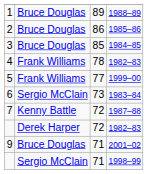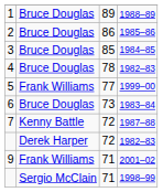 <table class="wikitable">
 <tr>
 </tr>
 <tr>
 <td>1</td>
 <td><a href='#'>Bruce Douglas</a></td>
 <td>89</td>
 <td style="font-size:80%;"><a href='#'>1988–89</a></td>
 </tr>
 <tr>
 <td>2</td>
 <td><a href='#'>Bruce Douglas</a></td>
 <td>86</td>
 <td style="font-size:80%;"><a href='#'>1985–86</a></td>
 </tr>
 <tr>
 <td>3</td>
 <td><a href='#'>Bruce Douglas</a></td>
 <td>85</td>
 <td style="font-size:80%;"><a href='#'>1984–85</a></td>
 </tr>
 <tr>
 <td>4</td>
-<td><a href='#'>Frank Williams</a></td>
+<td><a href='#'>Bruce Douglas</a></td>
 <td>78</td>
 <td style="font-size:80%;"><a href='#'>1982–83</a></td>
 </tr>
 <tr>
 <td>5</td>
 <td><a href='#'>Frank Williams</a></td>
 <td>77</td>
 <td style="font-size:80%;"><a href='#'>1999–00</a></td>
 </tr>
 <tr>
 <td>6</td>
-<td><a href='#'>Sergio McClain</a></td>
+<td><a href='#'>Bruce Douglas</a></td>
 <td>73</td>
 <td style="font-size:80%;"><a href='#'>1983–84</a></td>
 </tr>
 <tr>
 <td>7</td>
 <td><a href='#'>Kenny Battle</a></td>
 <td>72</td>
 <td style="font-size:80%;"><a href='#'>1987–88</a></td>
 </tr>
 <tr>
 <td></td>
 <td><a href='#'>Derek Harper</a></td>
 <td>72</td>
 <td style="font-size:80%;"><a href='#'>1982–83</a></td>
 </tr>
 <tr>
 <td>9</td>
-<td><a href='#'>Bruce Douglas</a></td>
+<td><a href='#'>Frank Williams</a></td>
 <td>71</td>
 <td style="font-size:80%;"><a href='#'>2001–02</a></td>
 </tr>
 <tr>
 <td></td>
 <td><a href='#'>Sergio McClain</a></td>
 <td>71</td>
 <td style="font-size:80%;"><a href='#'>1998–99</a></td>
 </tr>
 </table>
